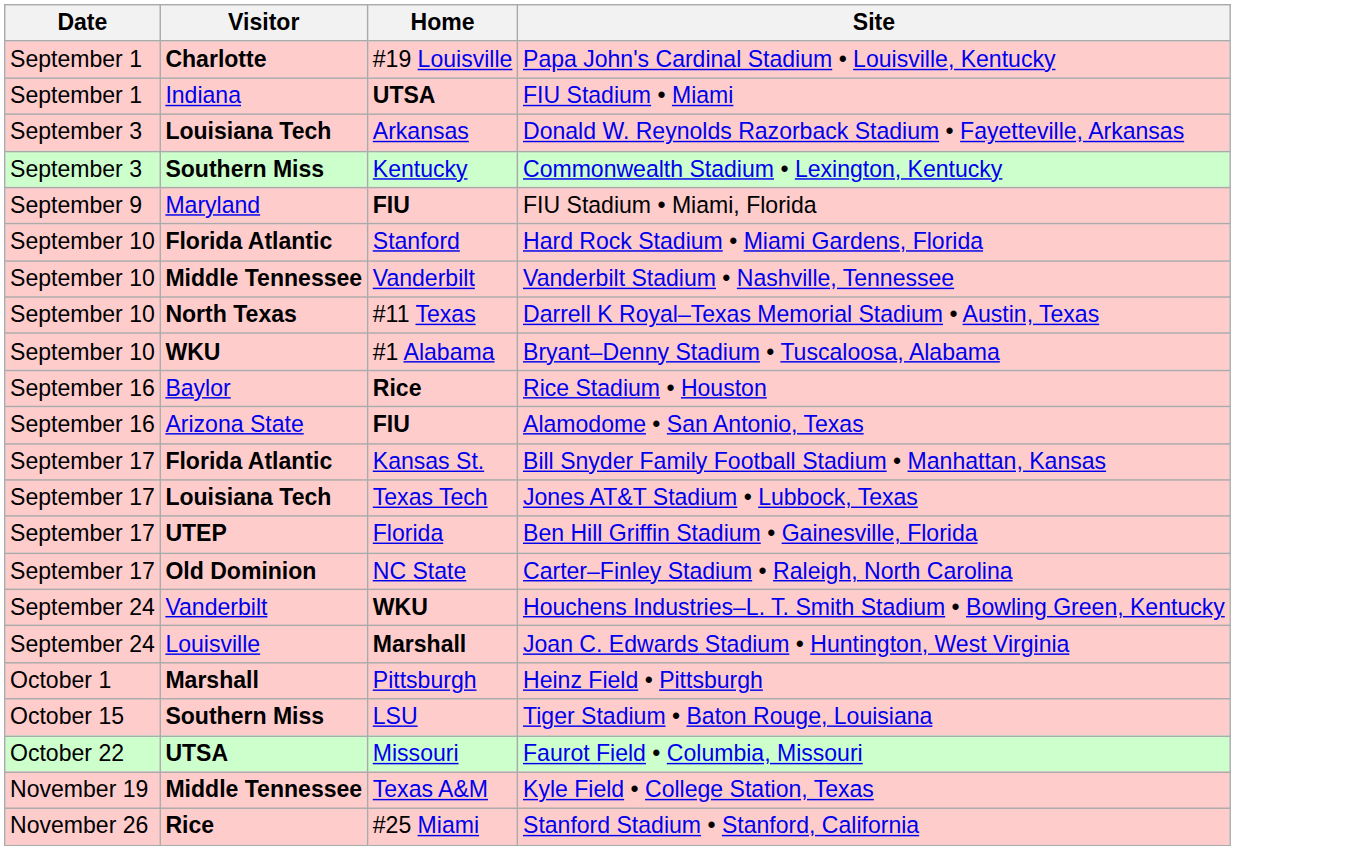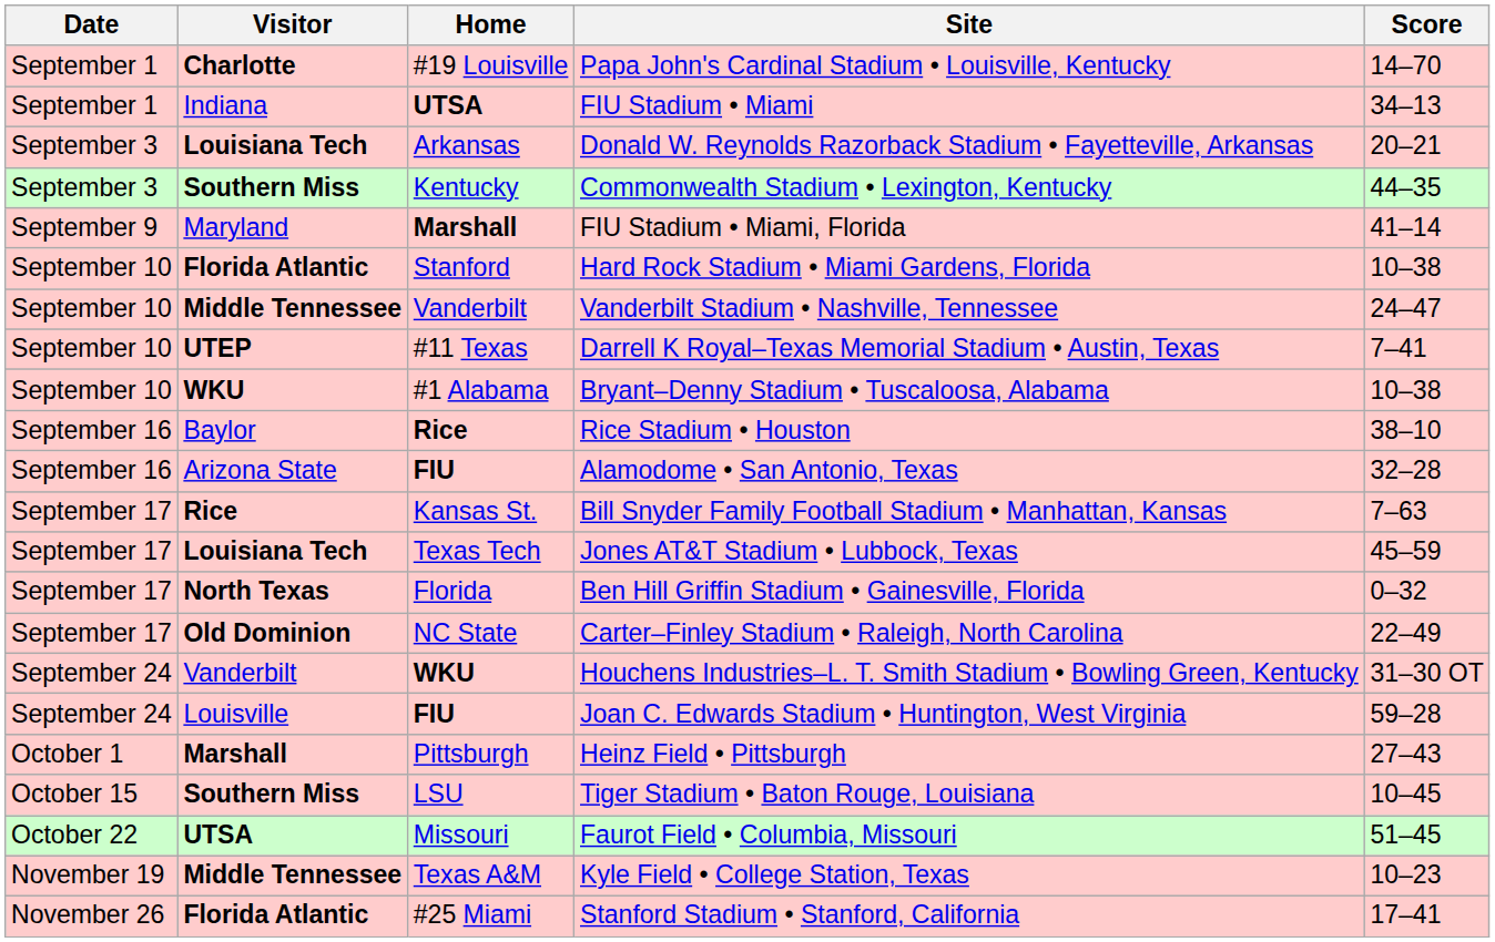 <table class="wikitable">
 <tr>
 <th>Date</th>
 <th>Visitor</th>
 <th>Home</th>
 <th>Site</th>
+<th>Score</th>
 </tr>
 <tr style="background:#fcc;">
 <td>September 1</td>
 <td><strong>Charlotte</strong></td>
 <td>#19 <a href='#'>Louisville</a></td>
 <td><a href='#'>Papa John's Cardinal Stadium</a> • <a href='#'>Louisville, Kentucky</a></td>
+<td>14–70</td>
 </tr>
 <tr style="background:#fcc;">
 <td>September 1</td>
 <td><a href='#'>Indiana</a></td>
 <td><strong>UTSA</strong></td>
 <td><a href='#'>FIU Stadium</a> • <a href='#'>Miami</a></td>
+<td>34–13</td>
 </tr>
 <tr style="background:#fcc;">
 <td>September 3</td>
 <td><strong>Louisiana Tech</strong></td>
 <td><a href='#'>Arkansas</a></td>
 <td><a href='#'>Donald W. Reynolds Razorback Stadium</a> • <a href='#'>Fayetteville, Arkansas</a></td>
+<td>20–21</td>
 </tr>
 <tr style="background:#cfc;">
 <td>September 3</td>
 <td><strong>Southern Miss</strong></td>
 <td><a href='#'>Kentucky</a></td>
 <td><a href='#'>Commonwealth Stadium</a> • <a href='#'>Lexington, Kentucky</a></td>
+<td>44–35</td>
 </tr>
 <tr style="background:#fcc;">
 <td>September 9</td>
 <td><a href='#'>Maryland</a></td>
-<td><strong>FIU</strong></td>
+<td><strong>Marshall</strong></td>
 <td>FIU Stadium • Miami, Florida</td>
+<td>41–14</td>
 </tr>
 <tr style="background:#fcc;">
 <td>September 10</td>
 <td><strong>Florida Atlantic</strong></td>
 <td><a href='#'>Stanford</a></td>
 <td><a href='#'>Hard Rock Stadium</a> • <a href='#'>Miami Gardens, Florida</a></td>
+<td>10–38</td>
 </tr>
 <tr style="background:#fcc;">
 <td>September 10</td>
 <td><strong>Middle Tennessee</strong></td>
 <td><a href='#'>Vanderbilt</a></td>
 <td><a href='#'>Vanderbilt Stadium</a> • <a href='#'>Nashville, Tennessee</a></td>
+<td>24–47</td>
 </tr>
 <tr style="background:#fcc;">
 <td>September 10</td>
-<td><strong>North Texas</strong></td>
+<td><strong>UTEP</strong></td>
 <td>#11 <a href='#'>Texas</a></td>
 <td><a href='#'>Darrell K Royal–Texas Memorial Stadium</a> • <a href='#'>Austin, Texas</a></td>
+<td>7–41</td>
 </tr>
 <tr style="background:#fcc;">
 <td>September 10</td>
 <td><strong>WKU</strong></td>
 <td>#1 <a href='#'>Alabama</a></td>
 <td><a href='#'>Bryant–Denny Stadium</a> • <a href='#'>Tuscaloosa, Alabama</a></td>
+<td>10–38</td>
 </tr>
 <tr style="background:#fcc;">
 <td>September 16</td>
 <td><a href='#'>Baylor</a></td>
 <td><strong>Rice</strong></td>
 <td><a href='#'>Rice Stadium</a> • <a href='#'>Houston</a></td>
+<td>38–10</td>
 </tr>
 <tr style="background:#fcc;">
 <td>September 16</td>
 <td><a href='#'>Arizona State</a></td>
 <td><strong>FIU</strong></td>
 <td><a href='#'>Alamodome</a> • <a href='#'>San Antonio, Texas</a></td>
+<td>32–28</td>
 </tr>
 <tr style="background:#fcc;">
 <td>September 17</td>
-<td><strong>Florida Atlantic</strong></td>
+<td><strong>Rice</strong></td>
 <td><a href='#'>Kansas St.</a></td>
 <td><a href='#'>Bill Snyder Family Football Stadium</a> • <a href='#'>Manhattan, Kansas</a></td>
+<td>7–63</td>
 </tr>
 <tr style="background:#fcc;">
 <td>September 17</td>
 <td><strong>Louisiana Tech</strong></td>
 <td><a href='#'>Texas Tech</a></td>
 <td><a href='#'>Jones AT&T Stadium</a> • <a href='#'>Lubbock, Texas</a></td>
+<td>45–59</td>
 </tr>
 <tr style="background:#fcc;">
 <td>September 17</td>
-<td><strong>UTEP</strong></td>
+<td><strong>North Texas</strong></td>
 <td><a href='#'>Florida</a></td>
 <td><a href='#'>Ben Hill Griffin Stadium</a> • <a href='#'>Gainesville, Florida</a></td>
+<td>0–32</td>
 </tr>
 <tr style="background:#fcc;">
 <td>September 17</td>
 <td><strong>Old Dominion</strong></td>
 <td><a href='#'>NC State</a></td>
 <td><a href='#'>Carter–Finley Stadium</a> • <a href='#'>Raleigh, North Carolina</a></td>
+<td>22–49</td>
 </tr>
 <tr style="background:#fcc;">
 <td>September 24</td>
 <td><a href='#'>Vanderbilt</a></td>
 <td><strong>WKU</strong></td>
 <td><a href='#'>Houchens Industries–L. T. Smith Stadium</a> • <a href='#'>Bowling Green, Kentucky</a></td>
+<td>31–30 OT</td>
 </tr>
 <tr style="background:#fcc;">
 <td>September 24</td>
 <td><a href='#'>Louisville</a></td>
-<td><strong>Marshall</strong></td>
+<td><strong>FIU</strong></td>
 <td><a href='#'>Joan C. Edwards Stadium</a> • <a href='#'>Huntington, West Virginia</a></td>
+<td>59–28</td>
 </tr>
 <tr style="background:#fcc;">
 <td>October 1</td>
 <td><strong>Marshall</strong></td>
 <td><a href='#'>Pittsburgh</a></td>
 <td><a href='#'>Heinz Field</a> • <a href='#'>Pittsburgh</a></td>
+<td>27–43</td>
 </tr>
 <tr style="background:#fcc;">
 <td>October 15</td>
 <td><strong>Southern Miss</strong></td>
 <td><a href='#'>LSU</a></td>
 <td><a href='#'>Tiger Stadium</a> • <a href='#'>Baton Rouge, Louisiana</a></td>
+<td>10–45</td>
 </tr>
 <tr style="background:#cfc;">
 <td>October 22</td>
 <td><strong>UTSA</strong></td>
 <td><a href='#'>Missouri</a></td>
 <td><a href='#'>Faurot Field</a> • <a href='#'>Columbia, Missouri</a></td>
+<td>51–45</td>
 </tr>
 <tr style="background:#fcc;">
 <td>November 19</td>
 <td><strong>Middle Tennessee</strong></td>
 <td><a href='#'>Texas A&M</a></td>
 <td><a href='#'>Kyle Field</a> • <a href='#'>College Station, Texas</a></td>
+<td>10–23</td>
 </tr>
 <tr style="background:#fcc;">
 <td>November 26</td>
-<td><strong>Rice</strong></td>
+<td><strong>Florida Atlantic</strong></td>
 <td>#25 <a href='#'>Miami</a></td>
 <td><a href='#'>Stanford Stadium</a> • <a href='#'>Stanford, California</a></td>
+<td>17–41</td>
 </tr>
 </table>
